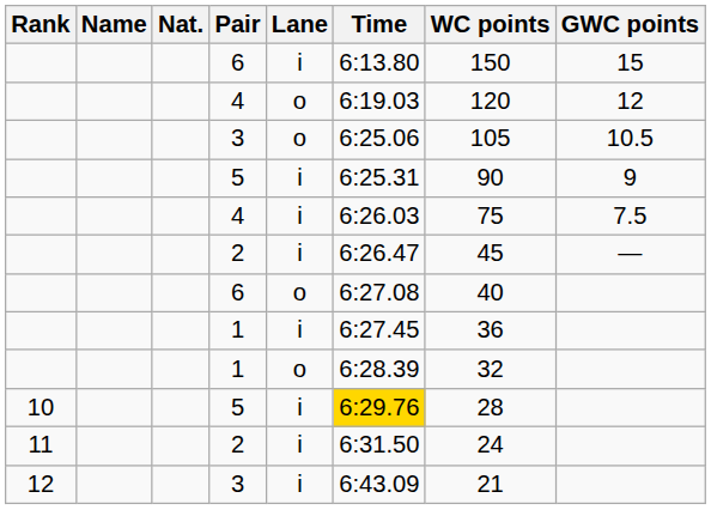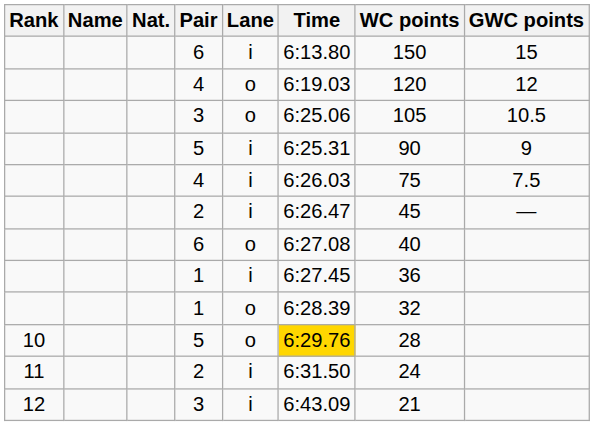 <table class="wikitable sortable" style="text-align:center">
 <tr>
 <th>Rank</th>
 <th>Name</th>
 <th>Nat.</th>
 <th>Pair</th>
 <th>Lane</th>
 <th>Time</th>
 <th>WC points</th>
 <th>GWC points</th>
 </tr>
 <tr>
 <td></td>
 <td align=left></td>
 <td></td>
 <td>6</td>
 <td>i</td>
 <td>6:13.80</td>
 <td>150</td>
 <td>15</td>
 </tr>
 <tr>
 <td></td>
 <td align=left></td>
 <td></td>
 <td>4</td>
 <td>o</td>
 <td>6:19.03</td>
 <td>120</td>
 <td>12</td>
 </tr>
 <tr>
 <td></td>
 <td align=left></td>
 <td></td>
 <td>3</td>
 <td>o</td>
 <td>6:25.06</td>
 <td>105</td>
 <td>10.5</td>
 </tr>
 <tr>
 <td></td>
 <td align=left></td>
 <td></td>
 <td>5</td>
 <td>i</td>
 <td>6:25.31</td>
 <td>90</td>
 <td>9</td>
 </tr>
 <tr>
 <td></td>
 <td align=left></td>
 <td></td>
 <td>4</td>
 <td>i</td>
 <td>6:26.03</td>
 <td>75</td>
 <td>7.5</td>
 </tr>
 <tr>
 <td></td>
 <td align=left></td>
 <td></td>
 <td>2</td>
 <td>i</td>
 <td>6:26.47</td>
 <td>45</td>
 <td>—</td>
 </tr>
 <tr>
 <td></td>
 <td align=left></td>
 <td></td>
 <td>6</td>
 <td>o</td>
 <td>6:27.08</td>
 <td>40</td>
 <td></td>
 </tr>
 <tr>
 <td></td>
 <td align=left></td>
 <td></td>
 <td>1</td>
 <td>i</td>
 <td>6:27.45</td>
 <td>36</td>
 <td></td>
 </tr>
 <tr>
 <td></td>
 <td align=left></td>
 <td></td>
 <td>1</td>
 <td>o</td>
 <td>6:28.39</td>
 <td>32</td>
 <td></td>
 </tr>
 <tr>
 <td>10</td>
 <td align=left></td>
 <td></td>
 <td>5</td>
-<td>i</td>
+<td>o</td>
 <td style="background: gold;">6:29.76</td>
 <td>28</td>
 <td></td>
 </tr>
 <tr>
 <td>11</td>
 <td align=left></td>
 <td></td>
 <td>2</td>
 <td>i</td>
 <td>6:31.50</td>
 <td>24</td>
 <td></td>
 </tr>
 <tr>
 <td>12</td>
 <td align=left></td>
 <td></td>
 <td>3</td>
 <td>i</td>
 <td>6:43.09</td>
 <td>21</td>
 <td></td>
 </tr>
 </table>
